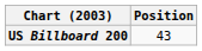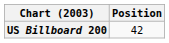 <table class="wikitable plainrowheaders" style="text-align:center">
 <tr>
 <th scope="col">Chart (2003)</th>
 <th scope="col">Position</th>
 </tr>
 <tr>
 <th scope="row">US <em>Billboard</em> 200</th>
-<td>43</td>
+<td>42</td>
 </tr>
 </table>
